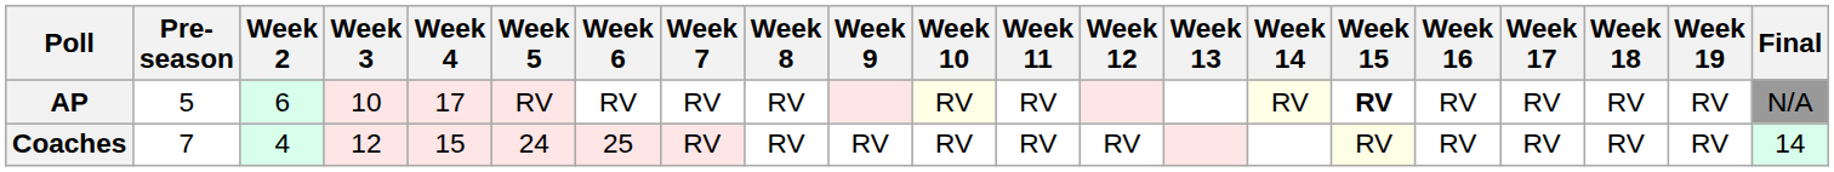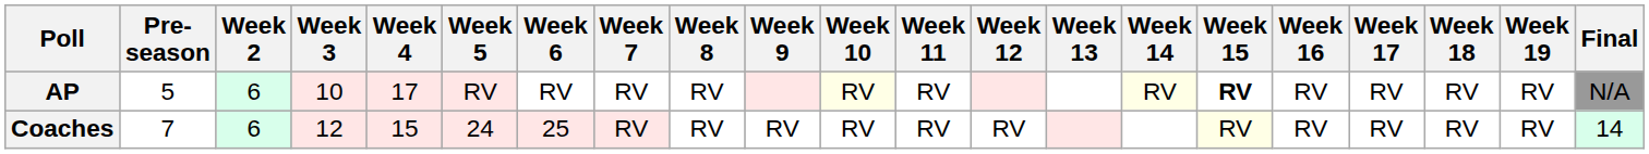 <table class="wikitable" style="white-space:nowrap;font-size:90%">
 <tr>
 <th>Poll</th>
 <th>Pre-<br>season</th>
 <th>Week<br>2</th>
 <th>Week<br>3</th>
 <th>Week<br>4</th>
 <th>Week<br>5</th>
 <th>Week<br>6</th>
 <th>Week<br>7</th>
 <th>Week<br>8</th>
 <th>Week<br>9</th>
 <th>Week<br>10</th>
 <th>Week<br>11</th>
 <th>Week<br>12</th>
 <th>Week<br>13</th>
 <th>Week<br>14</th>
 <th>Week<br>15</th>
 <th>Week<br>16</th>
 <th>Week<br>17</th>
 <th>Week<br>18</th>
 <th>Week<br>19</th>
 <th>Final</th>
 </tr>
 <tr style="text-align:center;">
 <th>AP</th>
 <td style="background:#FFF;">5</td>
 <td style="background:#D8FFEB;">6</td>
 <td style="background:#FFE6E6;">10</td>
 <td style="background:#FFE6E6;">17</td>
 <td style="background:#FFE6E6;">RV</td>
 <td style="background:#FFF;">RV</td>
 <td style="background:#FFF;">RV</td>
 <td style="background:#FFF;">RV</td>
 <td style="background:#FFE6E6;"></td>
 <td style="background:#FFFFE6;">RV</td>
 <td style="background:#FFF;">RV</td>
 <td style="background:#FFE6E6;"></td>
 <td style="background:#FFF;"></td>
 <td style="background:#FFFFE6;">RV</td>
 <td style="background:#FFF;"><strong>RV</strong></td>
 <td style="background:#FFF;">RV</td>
 <td style="background:#FFF;">RV</td>
 <td style="background:#FFF;">RV</td>
 <td style="background:#FFF;">RV</td>
 <td style="background:#999;">N/A</td>
 </tr>
 <tr style="text-align:center;">
 <th>Coaches</th>
 <td style="background:#FFF;">7</td>
-<td style="background:#D8FFEB;">4</td>
+<td style="background:#D8FFEB;">6</td>
 <td style="background:#FFE6E6;">12</td>
 <td style="background:#FFE6E6;">15</td>
 <td style="background:#FFE6E6;">24</td>
 <td style="background:#FFE6E6;">25</td>
 <td style="background:#FFE6E6;">RV</td>
 <td style="background:#FFF;">RV</td>
 <td style="background:#FFF;">RV</td>
 <td style="background:#FFF;">RV</td>
 <td style="background:#FFF;">RV</td>
 <td style="background:#FFF;">RV</td>
 <td style="background:#FFE6E6;"></td>
 <td style="background:#FFF;"></td>
 <td style="background:#FFFFE6;">RV</td>
 <td style="background:#FFF;">RV</td>
 <td style="background:#FFF;">RV</td>
 <td style="background:#FFF;">RV</td>
 <td style="background:#FFF;">RV</td>
 <td style="background:#D8FFEB;">14</td>
 </tr>
 </table>
